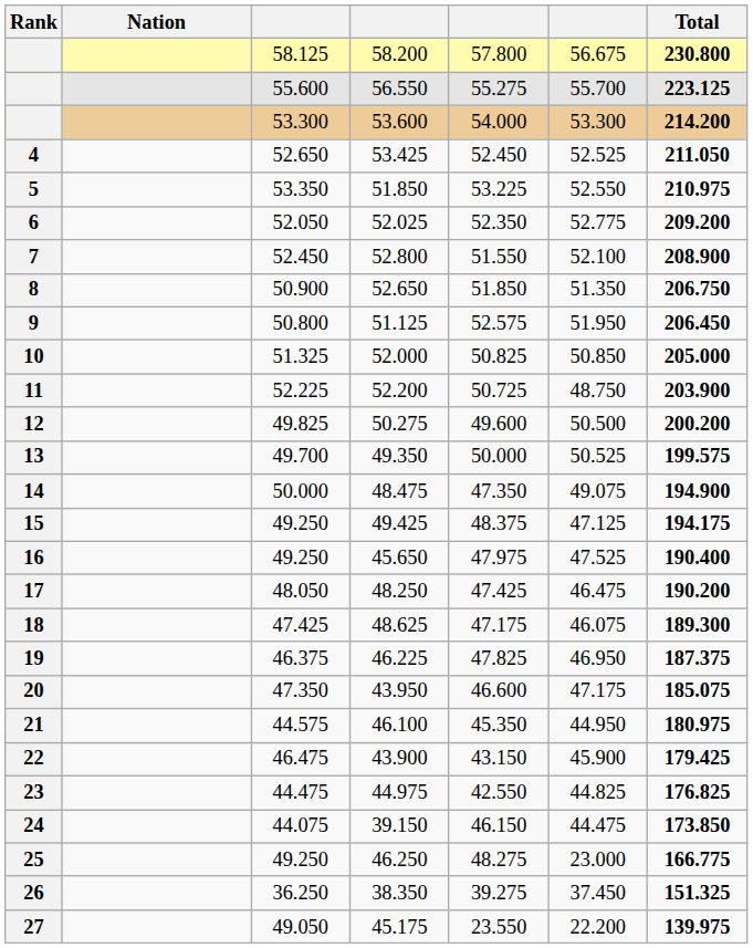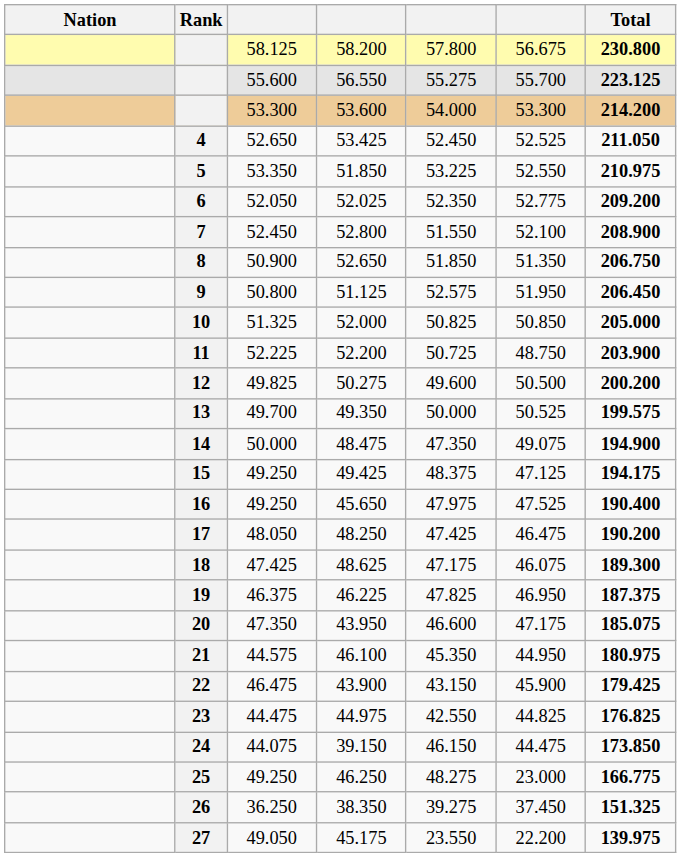 <table class="wikitable sortable" style="text-align:center; font-size:85%">
 <tr>
+<th ! scope="col" style="width:120px;">Nation</th>
 <th scope="col" style="width:20px;">Rank</th>
-<th ! scope="col" style="width:120px;">Nation</th>
 <th ! scope="col" style="width:60px;"></th>
 <th ! scope="col" style="width:60px;"></th>
 <th ! scope="col" style="width:60px;"></th>
 <th ! scope="col" style="width:60px;"></th>
 <th ! scope="col" style="width:60px;">Total</th>
 </tr>
 <tr style="background:#fffcaf;">
+<td align=left></td>
 <th scope=row style="text-align:center"></th>
-<td align=left></td>
 <td>58.125</td>
 <td>58.200</td>
 <td>57.800</td>
 <td>56.675</td>
 <td><strong>230.800</strong></td>
 </tr>
 <tr style="background:#e5e5e5;">
+<td align=left></td>
 <th scope=row style="text-align:center"></th>
-<td align=left></td>
 <td>55.600</td>
 <td>56.550</td>
 <td>55.275</td>
 <td>55.700</td>
 <td><strong>223.125</strong></td>
 </tr>
 <tr style="background:#ec9;">
+<td align=left></td>
 <th scope=row style="text-align:center"></th>
-<td align=left></td>
 <td>53.300</td>
 <td>53.600</td>
 <td>54.000</td>
 <td>53.300</td>
 <td><strong>214.200</strong></td>
 </tr>
 <tr>
+<td align=left></td>
 <th scope=row style="text-align:center">4</th>
-<td align=left></td>
 <td>52.650</td>
 <td>53.425</td>
 <td>52.450</td>
 <td>52.525</td>
 <td><strong>211.050</strong></td>
 </tr>
 <tr>
+<td align=left></td>
 <th scope=row style="text-align:center">5</th>
-<td align=left></td>
 <td>53.350</td>
 <td>51.850</td>
 <td>53.225</td>
 <td>52.550</td>
 <td><strong>210.975</strong></td>
 </tr>
 <tr>
+<td align=left></td>
 <th scope=row style="text-align:center">6</th>
-<td align=left></td>
 <td>52.050</td>
 <td>52.025</td>
 <td>52.350</td>
 <td>52.775</td>
 <td><strong>209.200</strong></td>
 </tr>
 <tr>
+<td align=left></td>
 <th scope=row style="text-align:center">7</th>
-<td align=left></td>
 <td>52.450</td>
 <td>52.800</td>
 <td>51.550</td>
 <td>52.100</td>
 <td><strong>208.900</strong></td>
 </tr>
 <tr>
+<td align=left></td>
 <th scope=row style="text-align:center">8</th>
-<td align=left></td>
 <td>50.900</td>
 <td>52.650</td>
 <td>51.850</td>
 <td>51.350</td>
 <td><strong>206.750</strong></td>
 </tr>
 <tr>
+<td align=left></td>
 <th scope=row style="text-align:center">9</th>
-<td align=left></td>
 <td>50.800</td>
 <td>51.125</td>
 <td>52.575</td>
 <td>51.950</td>
 <td><strong>206.450</strong></td>
 </tr>
 <tr>
+<td align=left></td>
 <th scope=row style="text-align:center">10</th>
-<td align=left></td>
 <td>51.325</td>
 <td>52.000</td>
 <td>50.825</td>
 <td>50.850</td>
 <td><strong>205.000</strong></td>
 </tr>
 <tr>
+<td align=left></td>
 <th scope=row style="text-align:center">11</th>
-<td align=left></td>
 <td>52.225</td>
 <td>52.200</td>
 <td>50.725</td>
 <td>48.750</td>
 <td><strong>203.900</strong></td>
 </tr>
 <tr>
+<td align=left></td>
 <th scope=row style="text-align:center">12</th>
-<td align=left></td>
 <td>49.825</td>
 <td>50.275</td>
 <td>49.600</td>
 <td>50.500</td>
 <td><strong>200.200</strong></td>
 </tr>
 <tr>
+<td align=left></td>
 <th scope=row style="text-align:center">13</th>
-<td align=left></td>
 <td>49.700</td>
 <td>49.350</td>
 <td>50.000</td>
 <td>50.525</td>
 <td><strong>199.575</strong></td>
 </tr>
 <tr>
+<td align=left></td>
 <th scope=row style="text-align:center">14</th>
-<td align=left></td>
 <td>50.000</td>
 <td>48.475</td>
 <td>47.350</td>
 <td>49.075</td>
 <td><strong>194.900</strong></td>
 </tr>
 <tr>
+<td align=left></td>
 <th scope=row style="text-align:center">15</th>
-<td align=left></td>
 <td>49.250</td>
 <td>49.425</td>
 <td>48.375</td>
 <td>47.125</td>
 <td><strong>194.175</strong></td>
 </tr>
 <tr>
+<td align=left></td>
 <th scope=row style="text-align:center">16</th>
-<td align=left></td>
 <td>49.250</td>
 <td>45.650</td>
 <td>47.975</td>
 <td>47.525</td>
 <td><strong>190.400</strong></td>
 </tr>
 <tr>
+<td align=left></td>
 <th scope=row style="text-align:center">17</th>
-<td align=left></td>
 <td>48.050</td>
 <td>48.250</td>
 <td>47.425</td>
 <td>46.475</td>
 <td><strong>190.200</strong></td>
 </tr>
 <tr>
+<td align=left></td>
 <th scope=row style="text-align:center">18</th>
-<td align=left></td>
 <td>47.425</td>
 <td>48.625</td>
 <td>47.175</td>
 <td>46.075</td>
 <td><strong>189.300</strong></td>
 </tr>
 <tr>
+<td align=left></td>
 <th scope=row style="text-align:center">19</th>
-<td align=left></td>
 <td>46.375</td>
 <td>46.225</td>
 <td>47.825</td>
 <td>46.950</td>
 <td><strong>187.375</strong></td>
 </tr>
 <tr>
+<td align=left></td>
 <th scope=row style="text-align:center">20</th>
-<td align=left></td>
 <td>47.350</td>
 <td>43.950</td>
 <td>46.600</td>
 <td>47.175</td>
 <td><strong>185.075</strong></td>
 </tr>
 <tr>
+<td align=left></td>
 <th scope=row style="text-align:center">21</th>
-<td align=left></td>
 <td>44.575</td>
 <td>46.100</td>
 <td>45.350</td>
 <td>44.950</td>
 <td><strong>180.975</strong></td>
 </tr>
 <tr>
+<td align=left></td>
 <th scope=row style="text-align:center">22</th>
-<td align=left></td>
 <td>46.475</td>
 <td>43.900</td>
 <td>43.150</td>
 <td>45.900</td>
 <td><strong>179.425</strong></td>
 </tr>
 <tr>
+<td align=left></td>
 <th scope=row style="text-align:center">23</th>
-<td align=left></td>
 <td>44.475</td>
 <td>44.975</td>
 <td>42.550</td>
 <td>44.825</td>
 <td><strong>176.825</strong></td>
 </tr>
 <tr>
+<td align=left></td>
 <th scope=row style="text-align:center">24</th>
-<td align=left></td>
 <td>44.075</td>
 <td>39.150</td>
 <td>46.150</td>
 <td>44.475</td>
 <td><strong>173.850</strong></td>
 </tr>
 <tr>
+<td align=left></td>
 <th scope=row style="text-align:center">25</th>
-<td align=left></td>
 <td>49.250</td>
 <td>46.250</td>
 <td>48.275</td>
 <td>23.000</td>
 <td><strong>166.775</strong></td>
 </tr>
 <tr>
+<td align=left></td>
 <th scope=row style="text-align:center">26</th>
-<td align=left></td>
 <td>36.250</td>
 <td>38.350</td>
 <td>39.275</td>
 <td>37.450</td>
 <td><strong>151.325</strong></td>
 </tr>
 <tr>
+<td align=left></td>
 <th scope=row style="text-align:center">27</th>
-<td align=left></td>
 <td>49.050</td>
 <td>45.175</td>
 <td>23.550</td>
 <td>22.200</td>
 <td><strong>139.975</strong></td>
 </tr>
 </table>
